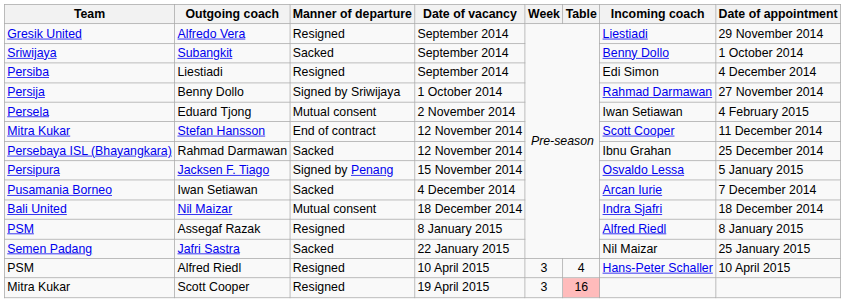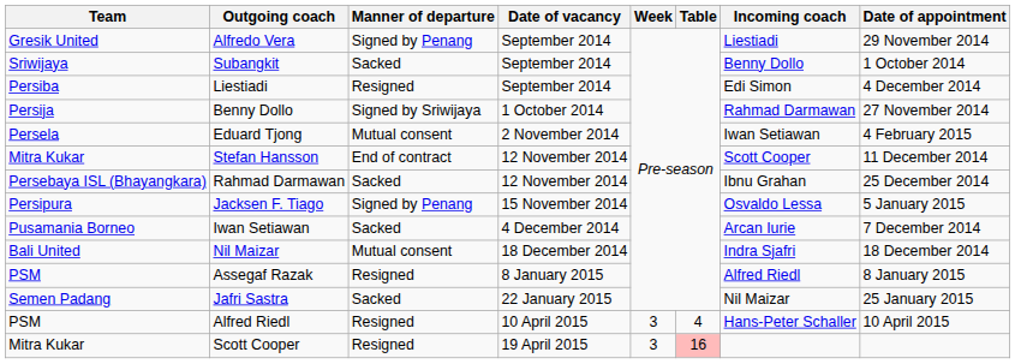 <table class="wikitable sortable">
 <tr>
 <th>Team</th>
 <th>Outgoing coach</th>
 <th>Manner of departure</th>
 <th>Date of vacancy</th>
 <th>Week</th>
 <th>Table</th>
 <th>Incoming coach</th>
 <th>Date of appointment</th>
 </tr>
 <tr>
 <td><a href='#'>Gresik United</a></td>
 <td> <a href='#'>Alfredo Vera</a></td>
-<td>Resigned</td>
+<td>Signed by <a href='#'>Penang</a></td>
 <td>September 2014</td>
 <td rowspan="12" colspan="2" align="center"><em>Pre-season</em></td>
 <td> <a href='#'>Liestiadi</a></td>
 <td>29 November 2014</td>
 </tr>
 <tr>
 <td><a href='#'>Sriwijaya</a></td>
 <td> <a href='#'>Subangkit</a></td>
 <td>Sacked</td>
 <td>September 2014</td>
 <td> <a href='#'>Benny Dollo</a></td>
 <td>1 October 2014</td>
 </tr>
 <tr>
 <td><a href='#'>Persiba</a></td>
 <td> Liestiadi</td>
 <td>Resigned</td>
 <td>September 2014</td>
 <td> Edi Simon</td>
 <td>4 December 2014</td>
 </tr>
 <tr>
 <td><a href='#'>Persija</a></td>
 <td> Benny Dollo</td>
 <td>Signed by Sriwijaya</td>
 <td>1 October 2014</td>
 <td> <a href='#'>Rahmad Darmawan</a></td>
 <td>27 November 2014</td>
 </tr>
 <tr>
 <td><a href='#'>Persela</a></td>
 <td> Eduard Tjong</td>
 <td>Mutual consent</td>
 <td>2 November 2014</td>
 <td> Iwan Setiawan</td>
 <td>4 February 2015</td>
 </tr>
 <tr>
 <td><a href='#'>Mitra Kukar</a></td>
 <td> <a href='#'>Stefan Hansson</a></td>
 <td>End of contract</td>
 <td>12 November 2014</td>
 <td> <a href='#'>Scott Cooper</a></td>
 <td>11 December 2014</td>
 </tr>
 <tr>
 <td><a href='#'>Persebaya ISL (Bhayangkara)</a></td>
 <td> Rahmad Darmawan</td>
 <td>Sacked</td>
 <td>12 November 2014</td>
 <td> Ibnu Grahan</td>
 <td>25 December 2014</td>
 </tr>
 <tr>
 <td><a href='#'>Persipura</a></td>
 <td> <a href='#'>Jacksen F. Tiago</a></td>
 <td>Signed by <a href='#'>Penang</a></td>
 <td>15 November 2014</td>
 <td> <a href='#'>Osvaldo Lessa</a></td>
 <td>5 January 2015</td>
 </tr>
 <tr>
 <td><a href='#'>Pusamania Borneo</a></td>
 <td> Iwan Setiawan</td>
 <td>Sacked</td>
 <td>4 December 2014</td>
 <td> <a href='#'>Arcan Iurie</a></td>
 <td>7 December 2014</td>
 </tr>
 <tr>
 <td><a href='#'>Bali United</a></td>
 <td> <a href='#'>Nil Maizar</a></td>
 <td>Mutual consent</td>
 <td>18 December 2014</td>
 <td> <a href='#'>Indra Sjafri</a></td>
 <td>18 December 2014</td>
 </tr>
 <tr>
 <td><a href='#'>PSM</a></td>
 <td> Assegaf Razak</td>
 <td>Resigned</td>
 <td>8 January 2015</td>
 <td> <a href='#'>Alfred Riedl</a></td>
 <td>8 January 2015</td>
 </tr>
 <tr>
 <td><a href='#'>Semen Padang</a></td>
 <td> <a href='#'>Jafri Sastra</a></td>
 <td>Sacked</td>
 <td>22 January 2015</td>
 <td> Nil Maizar</td>
 <td>25 January 2015</td>
 </tr>
 <tr>
 <td>PSM</td>
 <td> Alfred Riedl</td>
 <td>Resigned</td>
 <td>10 April 2015</td>
 <td align="center">3</td>
 <td align="center">4</td>
 <td> <a href='#'>Hans-Peter Schaller</a></td>
 <td>10 April 2015</td>
 </tr>
 <tr>
 <td>Mitra Kukar</td>
 <td> Scott Cooper</td>
 <td>Resigned</td>
 <td>19 April 2015</td>
 <td align="center">3</td>
 <td align="center" style="background-color: #FFBBBB;">16</td>
 <td></td>
 <td></td>
 </tr>
 </table>
